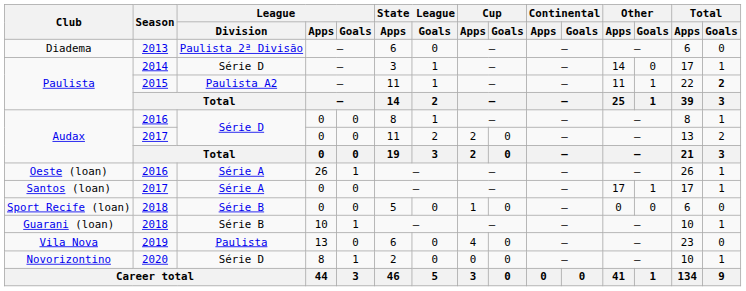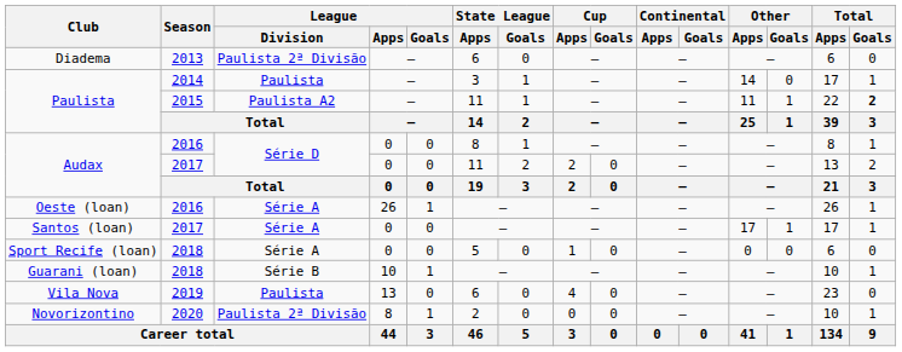 <table class="wikitable" style="text-align: center;">
 <tr>
 <th rowspan="2">Club</th>
 <th rowspan="2">Season</th>
 <th colspan="3">League</th>
 <th colspan="2">State League</th>
 <th colspan="2">Cup</th>
 <th colspan="2">Continental</th>
 <th colspan="2">Other</th>
 <th colspan="2">Total</th>
 </tr>
 <tr>
 <th>Division</th>
 <th>Apps</th>
 <th>Goals</th>
 <th>Apps</th>
 <th>Goals</th>
 <th>Apps</th>
 <th>Goals</th>
 <th>Apps</th>
 <th>Goals</th>
 <th>Apps</th>
 <th>Goals</th>
 <th>Apps</th>
 <th>Goals</th>
 </tr>
 <tr>
 <td valign="center">Diadema</td>
 <td><a href='#'>2013</a></td>
 <td><a href='#'>Paulista 2ª Divisão</a></td>
 <td colspan="2">—</td>
 <td>6</td>
 <td>0</td>
 <td colspan="2">—</td>
 <td colspan="2">—</td>
 <td colspan="2">—</td>
 <td>6</td>
 <td>0</td>
 </tr>
 <tr>
 <td rowspan="3" valign="center"><a href='#'>Paulista</a></td>
 <td><a href='#'>2014</a></td>
-<td>Série D</td>
+<td><a href='#'>Paulista</a></td>
 <td colspan="2">—</td>
 <td>3</td>
 <td>1</td>
 <td colspan="2">—</td>
 <td colspan="2">—</td>
 <td>14</td>
 <td>0</td>
 <td>17</td>
 <td>1</td>
 </tr>
 <tr>
 <td><a href='#'>2015</a></td>
 <td><a href='#'>Paulista A2</a></td>
 <td colspan="2">—</td>
 <td>11</td>
 <td>1</td>
 <td colspan="2">—</td>
 <td colspan="2">—</td>
 <td>11</td>
 <td>1</td>
 <td>22</td>
 <td><strong>2</strong></td>
 </tr>
 <tr>
 <th colspan="2"><strong>Total</strong></th>
 <th colspan="2">—</th>
 <th>14</th>
 <th>2</th>
 <th colspan="2">—</th>
 <th colspan="2">—</th>
 <th>25</th>
 <th>1</th>
 <th>39</th>
 <th>3</th>
 </tr>
 <tr>
 <td rowspan="3" valign="center"><a href='#'>Audax</a></td>
 <td><a href='#'>2016</a></td>
 <td rowspan="2"><a href='#'>Série D</a></td>
 <td>0</td>
 <td>0</td>
 <td>8</td>
 <td>1</td>
 <td colspan="2">—</td>
 <td colspan="2">—</td>
 <td colspan="2">—</td>
 <td>8</td>
 <td>1</td>
 </tr>
 <tr>
 <td><a href='#'>2017</a></td>
 <td>0</td>
 <td>0</td>
 <td>11</td>
 <td>2</td>
 <td>2</td>
 <td>0</td>
 <td colspan="2">—</td>
 <td colspan="2">—</td>
 <td>13</td>
 <td>2</td>
 </tr>
 <tr>
 <th colspan="2"><strong>Total</strong></th>
 <th>0</th>
 <th>0</th>
 <th>19</th>
 <th>3</th>
 <th>2</th>
 <th>0</th>
 <th colspan="2">—</th>
 <th colspan="2">—</th>
 <th>21</th>
 <th>3</th>
 </tr>
 <tr>
 <td valign="center"><a href='#'>Oeste</a> (loan)</td>
 <td><a href='#'>2016</a></td>
 <td><a href='#'>Série A</a></td>
 <td>26</td>
 <td>1</td>
 <td colspan="2">—</td>
 <td colspan="2">—</td>
 <td colspan="2">—</td>
 <td colspan="2">—</td>
 <td>26</td>
 <td>1</td>
 </tr>
 <tr>
 <td valign="center"><a href='#'>Santos</a> (loan)</td>
 <td><a href='#'>2017</a></td>
 <td><a href='#'>Série A</a></td>
 <td>0</td>
 <td>0</td>
 <td colspan="2">—</td>
 <td colspan="2">—</td>
 <td colspan="2">—</td>
 <td>17</td>
 <td>1</td>
 <td>17</td>
 <td>1</td>
 </tr>
 <tr>
 <td valign="center"><a href='#'>Sport Recife</a> (loan)</td>
 <td><a href='#'>2018</a></td>
-<td><a href='#'>Série B</a></td>
+<td>Série A</td>
 <td>0</td>
 <td>0</td>
 <td>5</td>
 <td>0</td>
 <td>1</td>
 <td>0</td>
 <td colspan="2">—</td>
 <td>0</td>
 <td>0</td>
 <td>6</td>
 <td>0</td>
 </tr>
 <tr>
 <td valign="center"><a href='#'>Guarani</a> (loan)</td>
 <td><a href='#'>2018</a></td>
 <td>Série B</td>
 <td>10</td>
 <td>1</td>
 <td colspan="2">—</td>
 <td colspan="2">—</td>
 <td colspan="2">—</td>
 <td colspan="2">—</td>
 <td>10</td>
 <td>1</td>
 </tr>
 <tr>
 <td valign="center"><a href='#'>Vila Nova</a></td>
 <td><a href='#'>2019</a></td>
 <td><a href='#'>Paulista</a></td>
 <td>13</td>
 <td>0</td>
 <td>6</td>
 <td>0</td>
 <td>4</td>
 <td>0</td>
 <td colspan="2">—</td>
 <td colspan="2">—</td>
 <td>23</td>
 <td>0</td>
 </tr>
 <tr>
 <td valign="center"><a href='#'>Novorizontino</a></td>
 <td><a href='#'>2020</a></td>
-<td>Série D</td>
+<td><a href='#'>Paulista 2ª Divisão</a></td>
 <td>8</td>
 <td>1</td>
 <td>2</td>
 <td>0</td>
 <td>0</td>
 <td>0</td>
 <td colspan="2">—</td>
 <td colspan="2">—</td>
 <td>10</td>
 <td>1</td>
 </tr>
 <tr>
 <th colspan="3"><strong>Career total</strong></th>
 <th>44</th>
 <th>3</th>
 <th>46</th>
 <th>5</th>
 <th>3</th>
 <th>0</th>
 <th>0</th>
 <th>0</th>
 <th>41</th>
 <th>1</th>
 <th>134</th>
 <th>9</th>
 </tr>
 </table>
